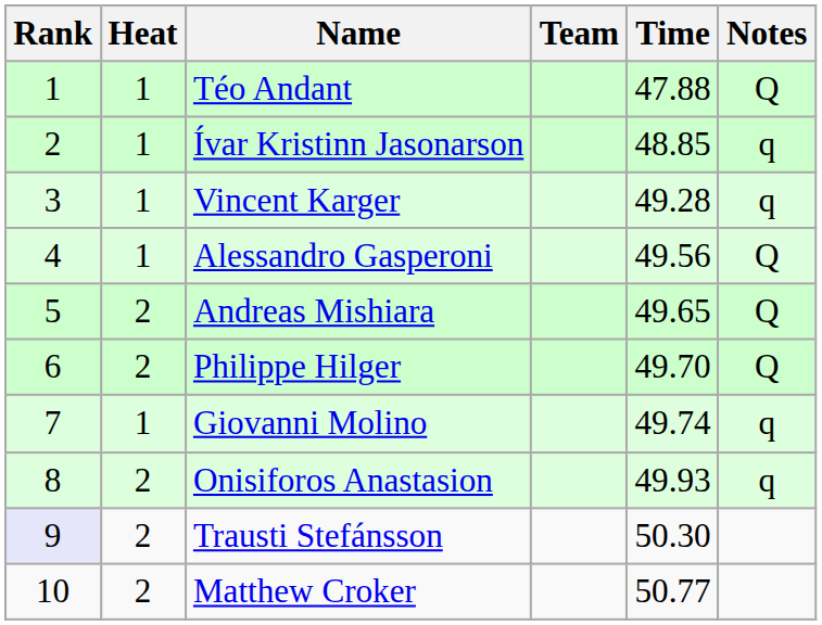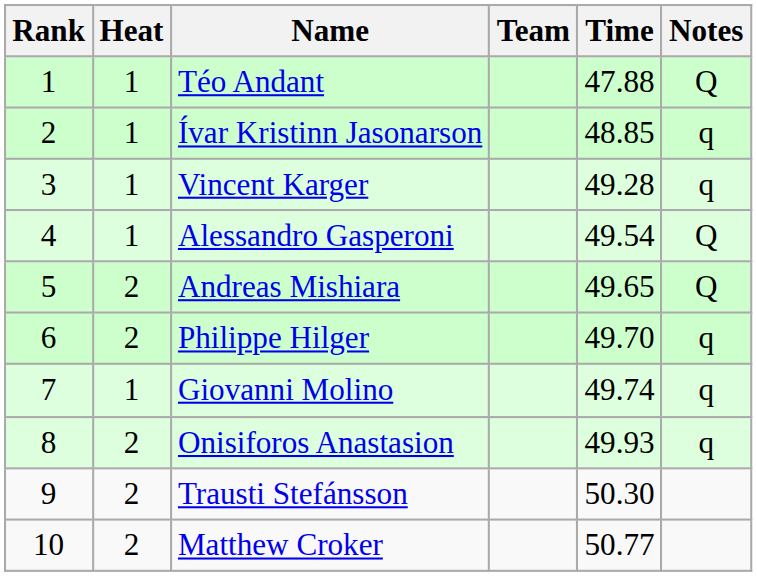 <table class="wikitable sortable" style="text-align:center;font-size:95%">
 <tr>
 <th>Rank</th>
 <th>Heat</th>
 <th>Name</th>
 <th>Team</th>
 <th>Time</th>
 <th>Notes</th>
 </tr>
 <tr bgcolor=ccffcc>
 <td>1</td>
 <td>1</td>
 <td align="left"><a href='#'>Téo Andant</a></td>
 <td align=left></td>
 <td>47.88</td>
 <td>Q</td>
 </tr>
 <tr bgcolor=ccffcc>
 <td>2</td>
 <td>1</td>
 <td align="left"><a href='#'>Ívar Kristinn Jasonarson</a></td>
 <td align=left></td>
 <td>48.85</td>
 <td>q</td>
 </tr>
 <tr bgcolor=ddffdd>
 <td>3</td>
 <td>1</td>
 <td align="left"><a href='#'>Vincent Karger</a></td>
 <td align=left></td>
 <td>49.28</td>
 <td>q</td>
 </tr>
 <tr bgcolor=ddffdd>
 <td>4</td>
 <td>1</td>
 <td align="left"><a href='#'>Alessandro Gasperoni</a></td>
 <td align=left></td>
-<td>49.56</td>
+<td>49.54</td>
 <td>Q</td>
 </tr>
 <tr bgcolor=ccffcc>
 <td>5</td>
 <td>2</td>
 <td align="left"><a href='#'>Andreas Mishiara</a></td>
 <td align=left></td>
 <td>49.65</td>
 <td>Q</td>
 </tr>
 <tr bgcolor=ccffcc>
 <td>6</td>
 <td>2</td>
 <td align="left"><a href='#'>Philippe Hilger</a></td>
 <td align=left></td>
 <td>49.70</td>
-<td>Q</td>
+<td>q</td>
 </tr>
 <tr bgcolor=ddffdd>
 <td>7</td>
 <td>1</td>
 <td align="left"><a href='#'>Giovanni Molino</a></td>
 <td align=left></td>
 <td>49.74</td>
 <td>q</td>
 </tr>
 <tr bgcolor=ddffdd>
 <td>8</td>
 <td>2</td>
 <td align="left"><a href='#'>Onisiforos Anastasion</a></td>
 <td align=left></td>
 <td>49.93</td>
 <td>q</td>
 </tr>
 <tr>
-<td style="background: lavender;">9</td>
+<td>9</td>
 <td>2</td>
 <td align="left"><a href='#'>Trausti Stefánsson</a></td>
 <td align=left></td>
 <td>50.30</td>
 <td></td>
 </tr>
 <tr>
 <td>10</td>
 <td>2</td>
 <td align="left"><a href='#'>Matthew Croker</a></td>
 <td align=left></td>
 <td>50.77</td>
 <td></td>
 </tr>
 </table>
